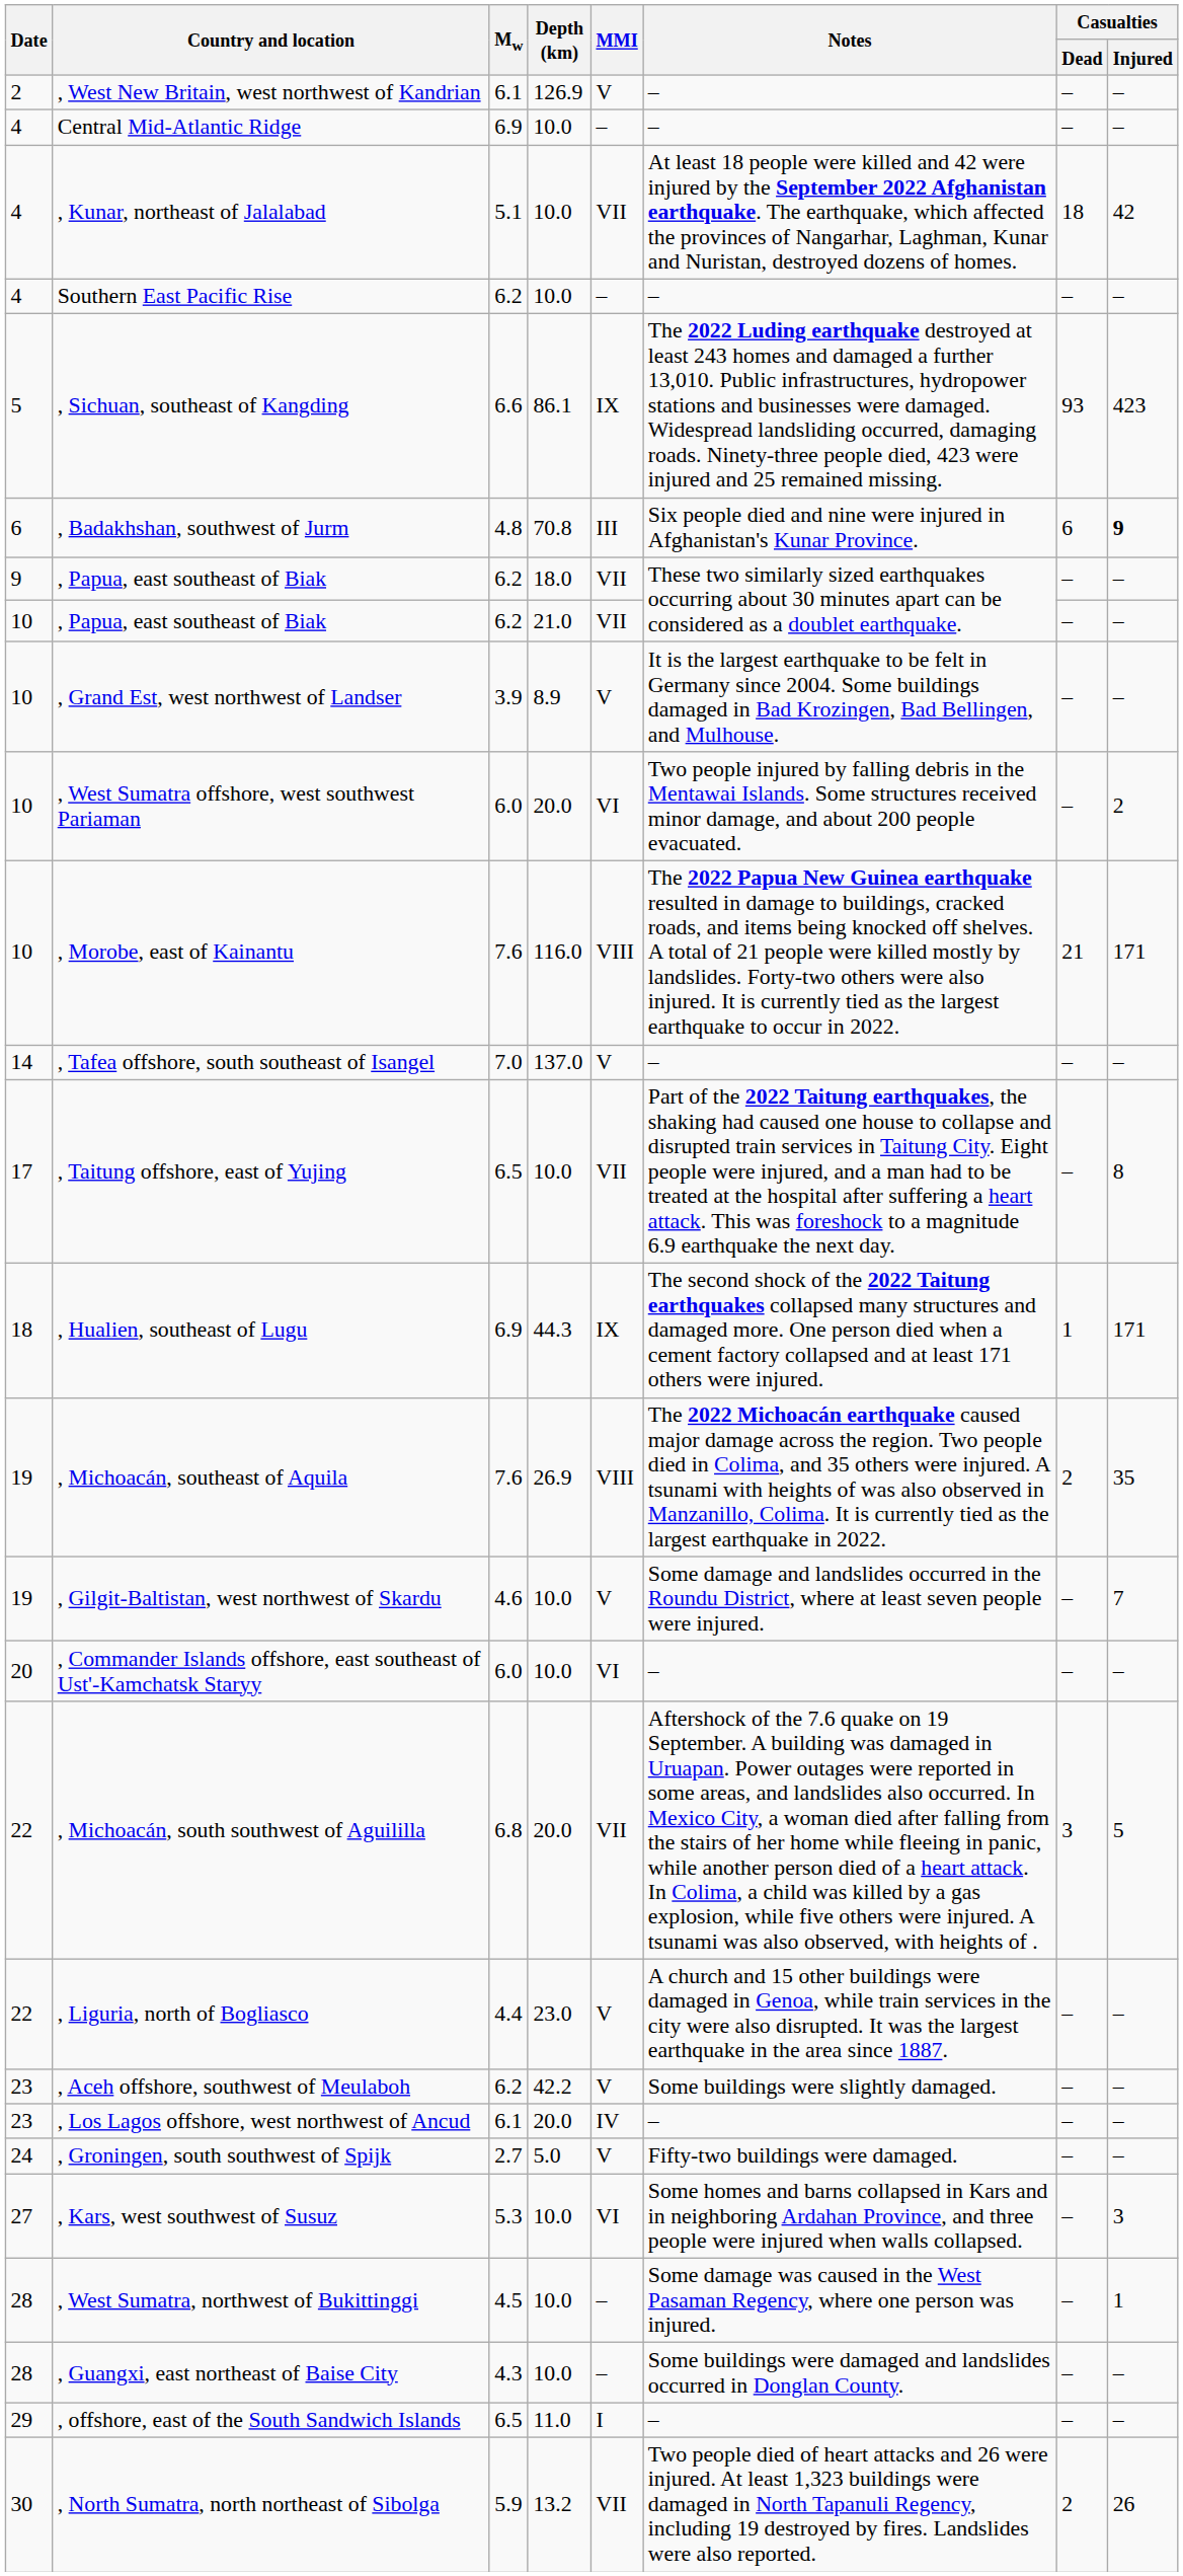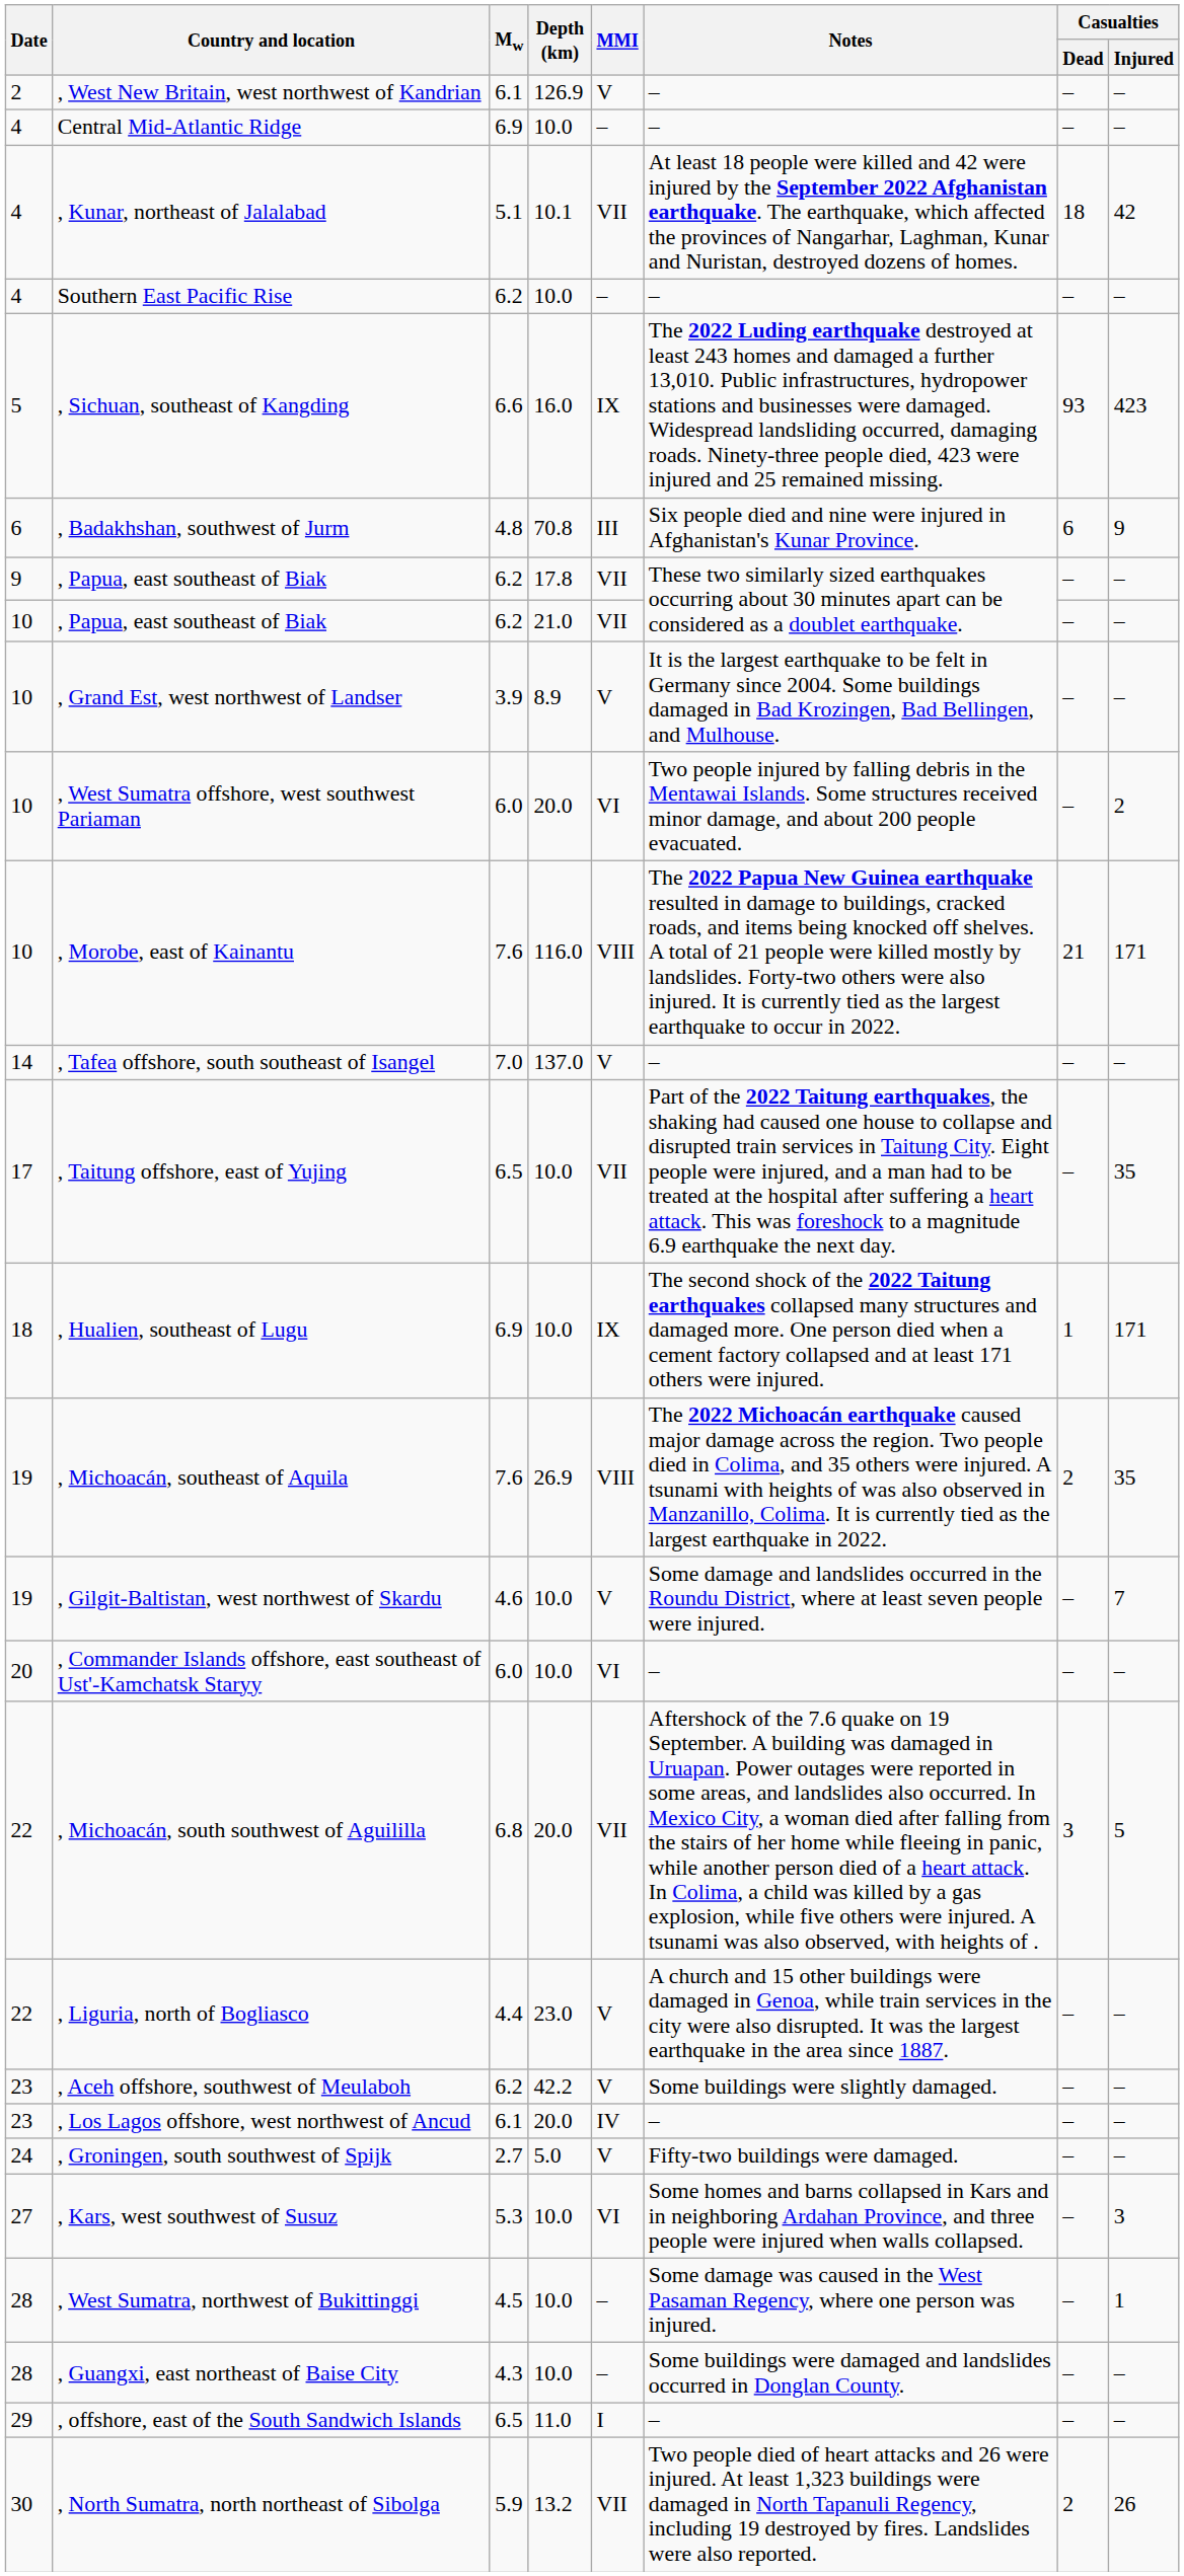 <table class="wikitable sortable" style="border:1px black; margin-left:1em;">
 <tr>
 <th rowspan="2"><small>Date</small></th>
 <th rowspan="2" style="width: 310px"><small>Country and location</small></th>
 <th rowspan="2"><small>M<sub>w</sub></small></th>
 <th rowspan="2"><small>Depth (km)</small></th>
 <th rowspan="2"><small><a href='#'>MMI</a></small></th>
 <th rowspan="2" class="unsortable"><small>Notes</small></th>
 <th colspan="2"><small>Casualties</small></th>
 </tr>
 <tr>
 <th><small>Dead</small></th>
 <th><small>Injured</small></th>
 </tr>
 <tr>
 <td>2</td>
 <td>, <a href='#'>West New Britain</a>,  west northwest of <a href='#'>Kandrian</a></td>
 <td>6.1</td>
 <td>126.9</td>
 <td>V</td>
 <td>–</td>
 <td>–</td>
 <td>–</td>
 </tr>
 <tr>
 <td>4</td>
 <td>Central <a href='#'>Mid-Atlantic Ridge</a></td>
 <td>6.9</td>
 <td>10.0</td>
 <td>–</td>
 <td>–</td>
 <td>–</td>
 <td>–</td>
 </tr>
 <tr>
 <td>4</td>
 <td>, <a href='#'>Kunar</a>,  northeast of <a href='#'>Jalalabad</a></td>
 <td>5.1</td>
-<td>10.0</td>
+<td>10.1</td>
 <td>VII</td>
 <td>At least 18 people were killed and 42 were injured by the <strong><a href='#'>September 2022 Afghanistan earthquake</a></strong>. The earthquake, which affected the provinces of Nangarhar, Laghman, Kunar and Nuristan, destroyed dozens of homes.</td>
 <td>18</td>
 <td>42</td>
 </tr>
 <tr>
 <td>4</td>
 <td>Southern <a href='#'>East Pacific Rise</a></td>
 <td>6.2</td>
 <td>10.0</td>
 <td>–</td>
 <td>–</td>
 <td>–</td>
 <td>–</td>
 </tr>
 <tr>
 <td>5</td>
 <td>, <a href='#'>Sichuan</a>,  southeast of <a href='#'>Kangding</a></td>
 <td>6.6</td>
-<td>86.1</td>
+<td>16.0</td>
 <td>IX</td>
 <td>The <strong><a href='#'>2022 Luding earthquake</a></strong> destroyed at least 243 homes and damaged a further 13,010. Public infrastructures, hydropower stations and businesses were damaged. Widespread landsliding occurred, damaging roads. Ninety-three people died, 423 were injured and 25 remained missing.</td>
 <td>93</td>
 <td>423</td>
 </tr>
 <tr>
 <td>6</td>
 <td>, <a href='#'>Badakhshan</a>,  southwest of <a href='#'>Jurm</a></td>
 <td>4.8</td>
 <td>70.8</td>
 <td>III</td>
 <td>Six people died and nine were injured in Afghanistan's <a href='#'>Kunar Province</a>.</td>
 <td>6</td>
-<td><strong>9</strong></td>
+<td>9</td>
 </tr>
 <tr>
 <td>9</td>
 <td>, <a href='#'>Papua</a>,  east southeast of <a href='#'>Biak</a></td>
 <td>6.2</td>
-<td>18.0</td>
+<td>17.8</td>
 <td>VII</td>
 <td rowspan="2">These two similarly sized earthquakes occurring about 30 minutes apart can be considered as a <a href='#'>doublet earthquake</a>.</td>
 <td>–</td>
 <td>–</td>
 </tr>
 <tr>
 <td>10</td>
 <td>, <a href='#'>Papua</a>,  east southeast of <a href='#'>Biak</a></td>
 <td>6.2</td>
 <td>21.0</td>
 <td>VII</td>
 <td>–</td>
 <td>–</td>
 </tr>
 <tr>
 <td>10</td>
 <td>, <a href='#'>Grand Est</a>,  west northwest of <a href='#'>Landser</a></td>
 <td>3.9</td>
 <td>8.9</td>
 <td>V</td>
 <td>It is the largest earthquake to be felt in Germany since 2004. Some buildings damaged in <a href='#'>Bad Krozingen</a>, <a href='#'>Bad Bellingen</a>, and <a href='#'>Mulhouse</a>.</td>
 <td>–</td>
 <td>–</td>
 </tr>
 <tr>
 <td>10</td>
 <td>, <a href='#'>West Sumatra</a> offshore,  west southwest <a href='#'>Pariaman</a></td>
 <td>6.0</td>
 <td>20.0</td>
 <td>VI</td>
 <td>Two people injured by falling debris in the <a href='#'>Mentawai Islands</a>. Some structures received minor damage, and about 200 people evacuated.</td>
 <td>–</td>
 <td>2</td>
 </tr>
 <tr>
 <td>10</td>
 <td>, <a href='#'>Morobe</a>,  east of <a href='#'>Kainantu</a></td>
 <td>7.6</td>
 <td>116.0</td>
 <td>VIII</td>
 <td>The <strong><a href='#'>2022 Papua New Guinea earthquake</a></strong> resulted in damage to buildings, cracked roads, and items being knocked off shelves. A total of 21 people were killed mostly by landslides. Forty-two others were also injured. It is currently tied as the largest earthquake to occur in 2022.</td>
 <td>21</td>
 <td>171</td>
 </tr>
 <tr>
 <td>14</td>
 <td>, <a href='#'>Tafea</a> offshore,  south southeast of <a href='#'>Isangel</a></td>
 <td>7.0</td>
 <td>137.0</td>
 <td>V</td>
 <td>–</td>
 <td>–</td>
 <td>–</td>
 </tr>
 <tr>
 <td>17</td>
 <td>, <a href='#'>Taitung</a> offshore,  east of <a href='#'>Yujing</a></td>
 <td>6.5</td>
 <td>10.0</td>
 <td>VII</td>
 <td>Part of the <strong><a href='#'>2022 Taitung earthquakes</a></strong>, the shaking had caused one house to collapse and disrupted train services in <a href='#'>Taitung City</a>. Eight people were injured, and a man had to be treated at the hospital after suffering a <a href='#'>heart attack</a>. This was <a href='#'>foreshock</a> to a magnitude 6.9 earthquake the next day.</td>
 <td>–</td>
-<td>8</td>
+<td>35</td>
 </tr>
 <tr>
 <td>18</td>
 <td>, <a href='#'>Hualien</a>,  southeast of <a href='#'>Lugu</a></td>
 <td>6.9</td>
-<td>44.3</td>
+<td>10.0</td>
 <td>IX</td>
 <td>The second shock of the <strong><a href='#'>2022 Taitung earthquakes</a></strong> collapsed many structures and damaged more. One person died when a cement factory collapsed and at least 171 others were injured.</td>
 <td>1</td>
 <td>171</td>
 </tr>
 <tr>
 <td>19</td>
 <td>, <a href='#'>Michoacán</a>,  southeast of <a href='#'>Aquila</a></td>
 <td>7.6</td>
 <td>26.9</td>
 <td>VIII</td>
 <td>The <strong><a href='#'>2022 Michoacán earthquake</a></strong> caused major damage across the region. Two people died in <a href='#'>Colima</a>, and 35 others were injured. A tsunami with heights of  was also observed in <a href='#'>Manzanillo, Colima</a>. It is currently tied as the largest earthquake in 2022.</td>
 <td>2</td>
 <td>35</td>
 </tr>
 <tr>
 <td>19</td>
 <td>, <a href='#'>Gilgit-Baltistan</a>,  west northwest of <a href='#'>Skardu</a></td>
 <td>4.6</td>
 <td>10.0</td>
 <td>V</td>
 <td>Some damage and landslides occurred in the <a href='#'>Roundu District</a>, where at least seven people were injured.</td>
 <td>–</td>
 <td>7</td>
 </tr>
 <tr>
 <td>20</td>
 <td>, <a href='#'>Commander Islands</a> offshore,  east southeast of <a href='#'>Ust'-Kamchatsk Staryy</a></td>
 <td>6.0</td>
 <td>10.0</td>
 <td>VI</td>
 <td>–</td>
 <td>–</td>
 <td>–</td>
 </tr>
 <tr>
 <td>22</td>
 <td>, <a href='#'>Michoacán</a>,  south southwest of <a href='#'>Aguililla</a></td>
 <td>6.8</td>
 <td>20.0</td>
 <td>VII</td>
 <td>Aftershock of the 7.6 quake on 19 September. A building was damaged in <a href='#'>Uruapan</a>. Power outages were reported in some areas, and landslides also occurred. In <a href='#'>Mexico City</a>, a woman died after falling from the stairs of her home while fleeing in panic, while another person died of a <a href='#'>heart attack</a>. In <a href='#'>Colima</a>, a child was killed by a gas explosion, while five others were injured. A tsunami was also observed, with heights of .</td>
 <td>3</td>
 <td>5</td>
 </tr>
 <tr>
 <td>22</td>
 <td>, <a href='#'>Liguria</a>,  north of <a href='#'>Bogliasco</a></td>
 <td>4.4</td>
 <td>23.0</td>
 <td>V</td>
 <td>A church and 15 other buildings were damaged in <a href='#'>Genoa</a>, while train services in the city were also disrupted. It was the largest earthquake in the area since <a href='#'>1887</a>.</td>
 <td>–</td>
 <td>–</td>
 </tr>
 <tr>
 <td>23</td>
 <td>, <a href='#'>Aceh</a> offshore,  southwest of <a href='#'>Meulaboh</a></td>
 <td>6.2</td>
 <td>42.2</td>
 <td>V</td>
 <td>Some buildings were slightly damaged.</td>
 <td>–</td>
 <td>–</td>
 </tr>
 <tr>
 <td>23</td>
 <td>, <a href='#'>Los Lagos</a> offshore,  west northwest of <a href='#'>Ancud</a></td>
 <td>6.1</td>
 <td>20.0</td>
 <td>IV</td>
 <td>–</td>
 <td>–</td>
 <td>–</td>
 </tr>
 <tr>
 <td>24</td>
 <td>, <a href='#'>Groningen</a>,  south southwest of <a href='#'>Spijk</a></td>
 <td>2.7</td>
 <td>5.0</td>
 <td>V</td>
 <td>Fifty-two buildings were damaged.</td>
 <td>–</td>
 <td>–</td>
 </tr>
 <tr>
 <td>27</td>
 <td>, <a href='#'>Kars</a>,  west southwest of <a href='#'>Susuz</a></td>
 <td>5.3</td>
 <td>10.0</td>
 <td>VI</td>
 <td>Some homes and barns collapsed in Kars and in neighboring <a href='#'>Ardahan Province</a>, and three people were injured when walls collapsed.</td>
 <td>–</td>
 <td>3</td>
 </tr>
 <tr>
 <td>28</td>
 <td>, <a href='#'>West Sumatra</a>,  northwest of <a href='#'>Bukittinggi</a></td>
 <td>4.5</td>
 <td>10.0</td>
 <td>–</td>
 <td>Some damage was caused in the <a href='#'>West Pasaman Regency</a>, where one person was injured.</td>
 <td>–</td>
 <td>1</td>
 </tr>
 <tr>
 <td>28</td>
 <td>, <a href='#'>Guangxi</a>,  east northeast of <a href='#'>Baise City</a></td>
 <td>4.3</td>
 <td>10.0</td>
 <td>–</td>
 <td>Some buildings were damaged and landslides occurred in <a href='#'>Donglan County</a>.</td>
 <td>–</td>
 <td>–</td>
 </tr>
 <tr>
 <td>29</td>
 <td>, offshore, east of the <a href='#'>South Sandwich Islands</a></td>
 <td>6.5</td>
 <td>11.0</td>
 <td>I</td>
 <td>–</td>
 <td>–</td>
 <td>–</td>
 </tr>
 <tr>
 <td>30</td>
 <td>, <a href='#'>North Sumatra</a>,  north northeast of <a href='#'>Sibolga</a></td>
 <td>5.9</td>
 <td>13.2</td>
 <td>VII</td>
 <td>Two people died of heart attacks and 26 were injured. At least 1,323 buildings were damaged in <a href='#'>North Tapanuli Regency</a>, including 19 destroyed by fires. Landslides were also reported.</td>
 <td>2</td>
 <td>26</td>
 </tr>
 <tr>
 </tr>
 </table>
